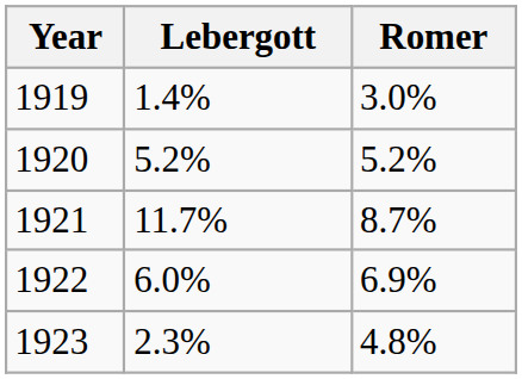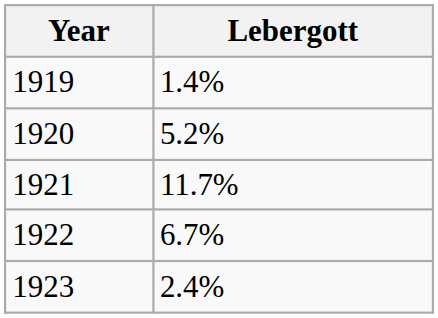 <table class="wikitable" style="float:left; clear:left; margin-left:0em; margin-right:1em; font-size:90%; width:150pt;">
 <tr>
 <th>Year</th>
 <th>Lebergott</th>
-<th>Romer</th>
 </tr>
 <tr>
 <td>1919</td>
 <td>1.4%</td>
-<td>3.0%</td>
 </tr>
 <tr>
 <td>1920</td>
-<td>5.2%</td>
 <td>5.2%</td>
 </tr>
 <tr>
 <td>1921</td>
 <td>11.7%</td>
-<td>8.7%</td>
 </tr>
 <tr>
 <td>1922</td>
-<td>6.0%</td>
-<td>6.9%</td>
+<td>6.7%</td>
 </tr>
 <tr>
 <td>1923</td>
-<td>2.3%</td>
-<td>4.8%</td>
+<td>2.4%</td>
 </tr>
 </table>
